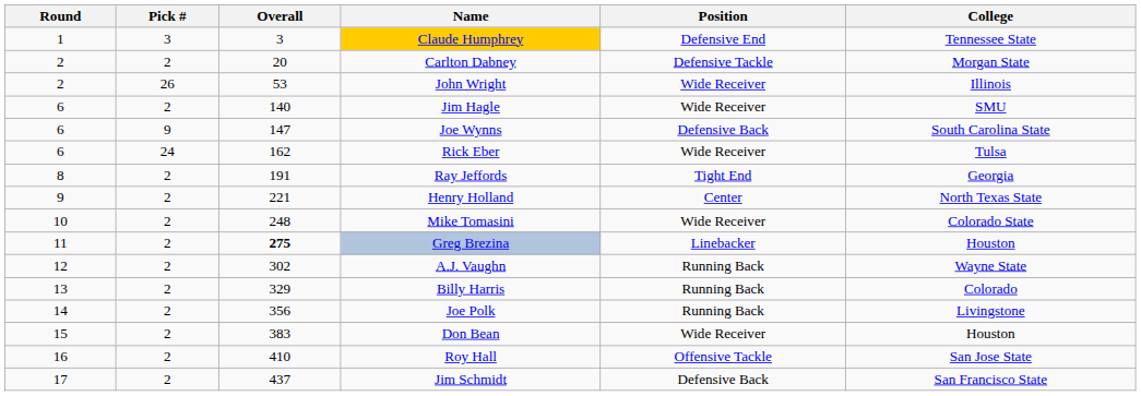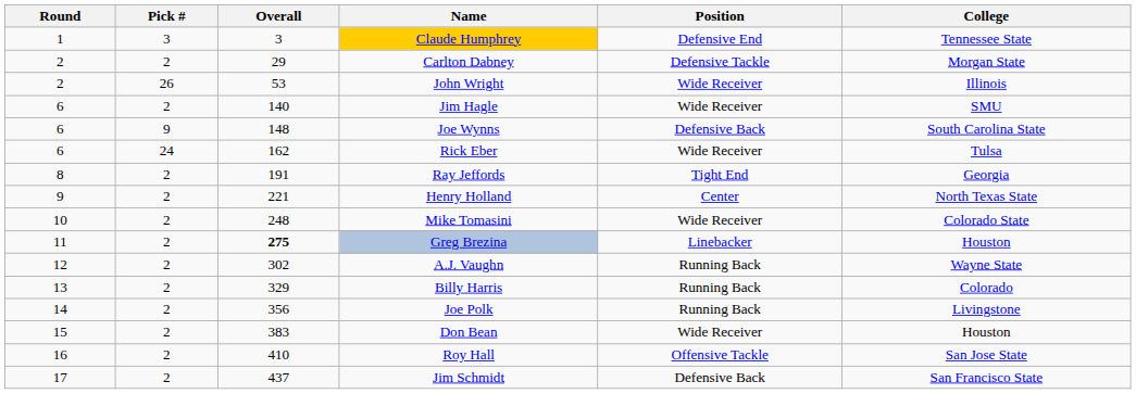 <table class="wikitable sortable sortable" style="width: 100%; text-align:center">
 <tr>
 <th>Round</th>
 <th>Pick #</th>
 <th>Overall</th>
 <th>Name</th>
 <th>Position</th>
 <th>College</th>
 </tr>
 <tr>
 <td>1</td>
 <td>3</td>
 <td>3</td>
 <td bgcolor=#FFCC00><a href='#'>Claude Humphrey</a></td>
 <td><a href='#'>Defensive End</a></td>
 <td><a href='#'>Tennessee State</a></td>
 </tr>
 <tr>
 <td>2</td>
 <td>2</td>
-<td>20</td>
+<td>29</td>
 <td><a href='#'>Carlton Dabney</a></td>
 <td><a href='#'>Defensive Tackle</a></td>
 <td><a href='#'>Morgan State</a></td>
 </tr>
 <tr>
 <td>2</td>
 <td>26</td>
 <td>53</td>
 <td><a href='#'>John Wright</a></td>
 <td><a href='#'>Wide Receiver</a></td>
 <td><a href='#'>Illinois</a></td>
 </tr>
 <tr>
 <td>6</td>
 <td>2</td>
 <td>140</td>
 <td><a href='#'>Jim Hagle</a></td>
 <td>Wide Receiver</td>
 <td><a href='#'>SMU</a></td>
 </tr>
 <tr>
 <td>6</td>
 <td>9</td>
-<td>147</td>
+<td>148</td>
 <td><a href='#'>Joe Wynns</a></td>
 <td><a href='#'>Defensive Back</a></td>
 <td><a href='#'>South Carolina State</a></td>
 </tr>
 <tr>
 <td>6</td>
 <td>24</td>
 <td>162</td>
 <td><a href='#'>Rick Eber</a></td>
 <td>Wide Receiver</td>
 <td><a href='#'>Tulsa</a></td>
 </tr>
 <tr>
 <td>8</td>
 <td>2</td>
 <td>191</td>
 <td><a href='#'>Ray Jeffords</a></td>
 <td><a href='#'>Tight End</a></td>
 <td><a href='#'>Georgia</a></td>
 </tr>
 <tr>
 <td>9</td>
 <td>2</td>
 <td>221</td>
 <td><a href='#'>Henry Holland</a></td>
 <td><a href='#'>Center</a></td>
 <td><a href='#'>North Texas State</a></td>
 </tr>
 <tr>
 <td>10</td>
 <td>2</td>
 <td>248</td>
 <td><a href='#'>Mike Tomasini</a></td>
 <td>Wide Receiver</td>
 <td><a href='#'>Colorado State</a></td>
 </tr>
 <tr>
 <td>11</td>
 <td>2</td>
 <td><strong>275</strong></td>
 <td bgcolor=lightsteelblue><a href='#'>Greg Brezina</a></td>
 <td><a href='#'>Linebacker</a></td>
 <td><a href='#'>Houston</a></td>
 </tr>
 <tr>
 <td>12</td>
 <td>2</td>
 <td>302</td>
 <td><a href='#'>A.J. Vaughn</a></td>
 <td>Running Back</td>
 <td><a href='#'>Wayne State</a></td>
 </tr>
 <tr>
 <td>13</td>
 <td>2</td>
 <td>329</td>
 <td><a href='#'>Billy Harris</a></td>
 <td>Running Back</td>
 <td><a href='#'>Colorado</a></td>
 </tr>
 <tr>
 <td>14</td>
 <td>2</td>
 <td>356</td>
 <td><a href='#'>Joe Polk</a></td>
 <td>Running Back</td>
 <td><a href='#'>Livingstone</a></td>
 </tr>
 <tr>
 <td>15</td>
 <td>2</td>
 <td>383</td>
 <td><a href='#'>Don Bean</a></td>
 <td>Wide Receiver</td>
 <td>Houston</td>
 </tr>
 <tr>
 <td>16</td>
 <td>2</td>
 <td>410</td>
 <td><a href='#'>Roy Hall</a></td>
 <td><a href='#'>Offensive Tackle</a></td>
 <td><a href='#'>San Jose State</a></td>
 </tr>
 <tr>
 <td>17</td>
 <td>2</td>
 <td>437</td>
 <td><a href='#'>Jim Schmidt</a></td>
 <td>Defensive Back</td>
 <td><a href='#'>San Francisco State</a></td>
 </tr>
 </table>
